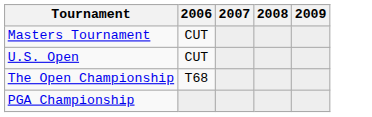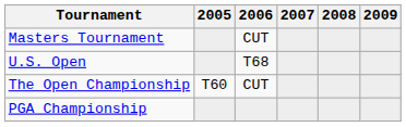 <table class="wikitable" style="font-size:95%;text-align:center;">
 <tr>
 <th>Tournament</th>
+<th>2005</th>
 <th>2006</th>
 <th>2007</th>
 <th>2008</th>
 <th>2009</th>
 </tr>
 <tr>
 <td align=left><a href='#'>Masters Tournament</a></td>
+<td style="background:#eeeeee;"></td>
 <td>CUT</td>
 <td style="background:#eeeeee;"></td>
 <td style="background:#eeeeee;"></td>
 <td style="background:#eeeeee;"></td>
 </tr>
 <tr>
 <td align=left><a href='#'>U.S. Open</a></td>
-<td>CUT</td>
+<td style="background:#eeeeee;"></td>
+<td>T68</td>
 <td style="background:#eeeeee;"></td>
 <td style="background:#eeeeee;"></td>
 <td style="background:#eeeeee;"></td>
 </tr>
 <tr>
 <td align=left><a href='#'>The Open Championship</a></td>
-<td>T68</td>
+<td>T60</td>
+<td>CUT</td>
 <td style="background:#eeeeee;"></td>
 <td style="background:#eeeeee;"></td>
 <td style="background:#eeeeee;"></td>
 </tr>
 <tr>
 <td align=left><a href='#'>PGA Championship</a></td>
 <td style="background:#eeeeee;"></td>
 <td style="background:#eeeeee;"></td>
 <td style="background:#eeeeee;"></td>
 <td style="background:#eeeeee;"></td>
+<td style="background:#eeeeee;"></td>
 </tr>
 </table>
